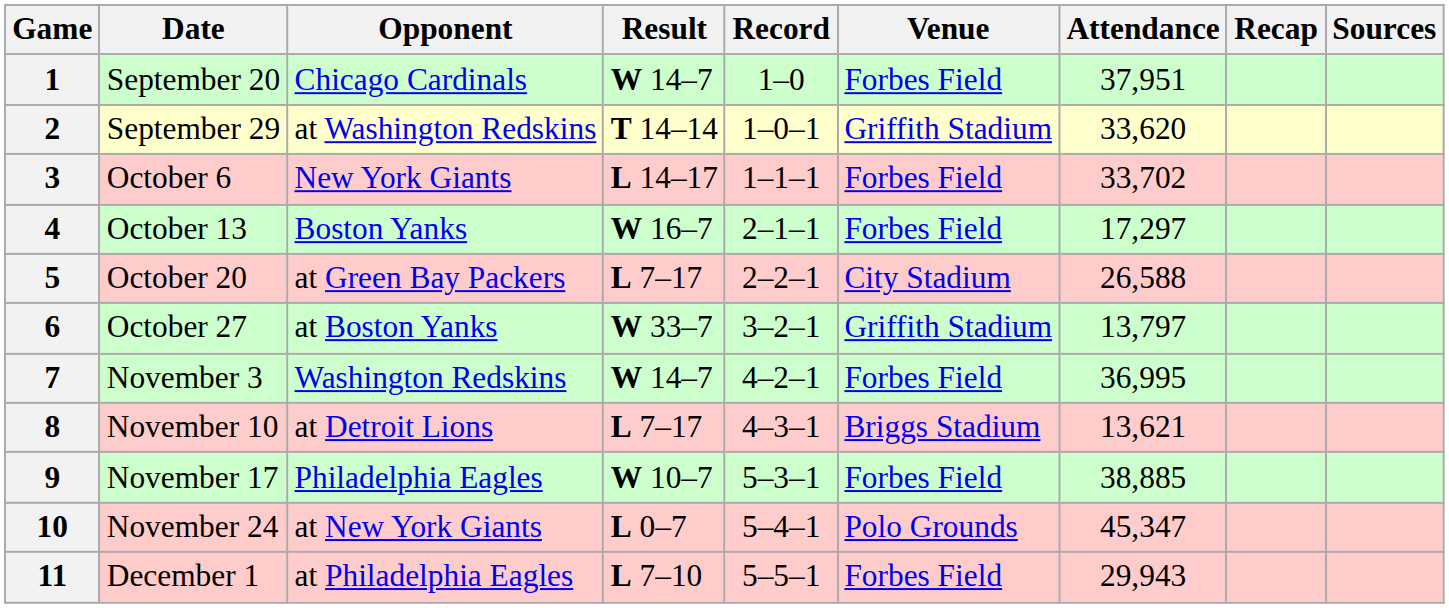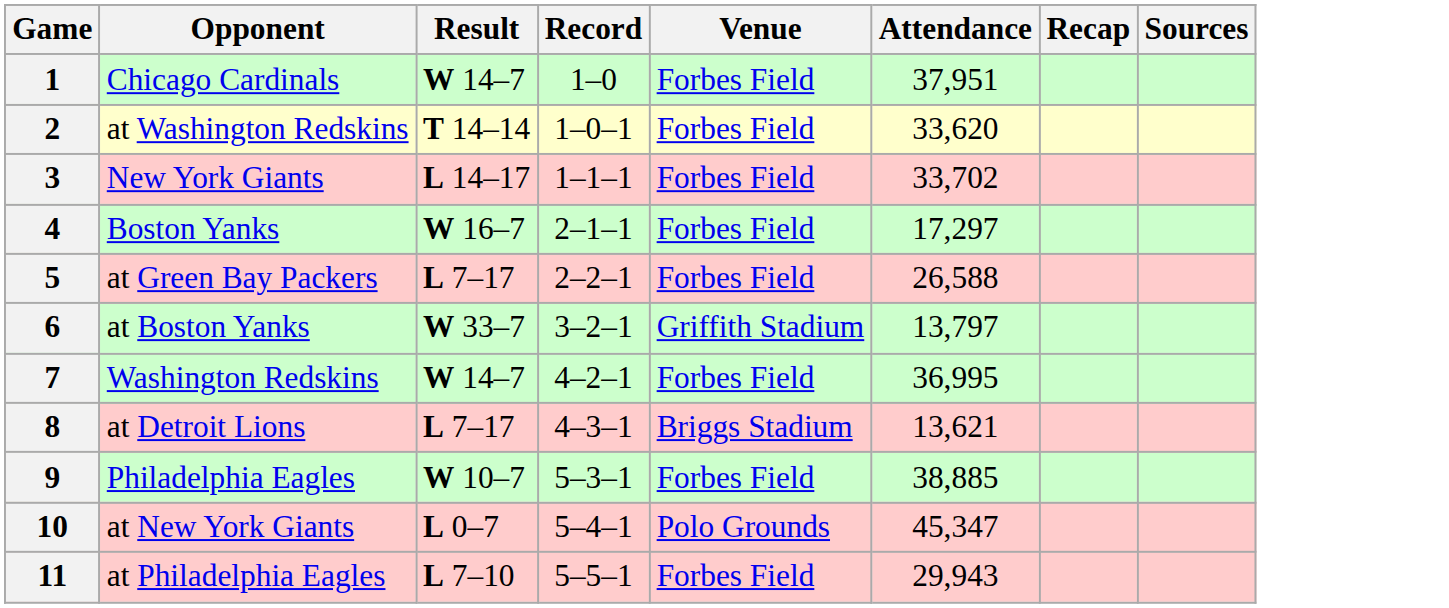 <table class="wikitable">
 <tr>
 <th>Game</th>
-<th>Date</th>
 <th>Opponent</th>
 <th>Result</th>
 <th>Record</th>
 <th>Venue</th>
 <th>Attendance</th>
 <th>Recap</th>
 <th>Sources</th>
 </tr>
 <tr style="background:#cfc">
 <th>1</th>
-<td>September 20</td>
 <td><a href='#'>Chicago Cardinals</a></td>
 <td><strong>W</strong> 14–7</td>
 <td style="text-align: center;">1–0</td>
 <td><a href='#'>Forbes Field</a></td>
 <td style="text-align: center;">37,951</td>
 <td></td>
 <td></td>
 </tr>
 <tr style="background:#ffc">
 <th>2</th>
-<td>September 29</td>
 <td>at <a href='#'>Washington Redskins</a></td>
 <td><strong>T</strong> 14–14</td>
 <td style="text-align: center;">1–0–1</td>
-<td><a href='#'>Griffith Stadium</a></td>
+<td><a href='#'>Forbes Field</a></td>
 <td style="text-align: center;">33,620</td>
 <td></td>
 <td></td>
 </tr>
 <tr style="background:#fcc">
 <th>3</th>
-<td>October 6</td>
 <td><a href='#'>New York Giants</a></td>
 <td><strong>L</strong> 14–17</td>
 <td style="text-align: center;">1–1–1</td>
 <td><a href='#'>Forbes Field</a></td>
 <td style="text-align: center;">33,702</td>
 <td></td>
 <td></td>
 </tr>
 <tr style="background:#cfc">
 <th>4</th>
-<td>October 13</td>
 <td><a href='#'>Boston Yanks</a></td>
 <td><strong>W</strong> 16–7</td>
 <td style="text-align: center;">2–1–1</td>
 <td><a href='#'>Forbes Field</a></td>
 <td style="text-align: center;">17,297</td>
 <td></td>
 <td></td>
 </tr>
 <tr style="background:#fcc">
 <th>5</th>
-<td>October 20</td>
 <td>at <a href='#'>Green Bay Packers</a></td>
 <td><strong>L</strong> 7–17</td>
 <td style="text-align: center;">2–2–1</td>
-<td><a href='#'>City Stadium</a></td>
+<td><a href='#'>Forbes Field</a></td>
 <td style="text-align: center;">26,588</td>
 <td></td>
 <td></td>
 </tr>
 <tr style="background:#cfc">
 <th>6</th>
-<td>October 27</td>
 <td>at <a href='#'>Boston Yanks</a></td>
 <td><strong>W</strong> 33–7</td>
 <td style="text-align: center;">3–2–1</td>
 <td><a href='#'>Griffith Stadium</a></td>
 <td style="text-align: center;">13,797</td>
 <td></td>
 <td></td>
 </tr>
 <tr style="background:#cfc">
 <th>7</th>
-<td>November 3</td>
 <td><a href='#'>Washington Redskins</a></td>
 <td><strong>W</strong> 14–7</td>
 <td style="text-align: center;">4–2–1</td>
 <td><a href='#'>Forbes Field</a></td>
 <td style="text-align: center;">36,995</td>
 <td></td>
 <td></td>
 </tr>
 <tr style="background:#fcc">
 <th>8</th>
-<td>November 10</td>
 <td>at <a href='#'>Detroit Lions</a></td>
 <td><strong>L</strong> 7–17</td>
 <td style="text-align: center;">4–3–1</td>
 <td><a href='#'>Briggs Stadium</a></td>
 <td style="text-align: center;">13,621</td>
 <td></td>
 <td></td>
 </tr>
 <tr style="background:#cfc">
 <th>9</th>
-<td>November 17</td>
 <td><a href='#'>Philadelphia Eagles</a></td>
 <td><strong>W</strong> 10–7</td>
 <td style="text-align: center;">5–3–1</td>
 <td><a href='#'>Forbes Field</a></td>
 <td style="text-align: center;">38,885</td>
 <td></td>
 <td></td>
 </tr>
 <tr style="background:#fcc">
 <th>10</th>
-<td>November 24</td>
 <td>at <a href='#'>New York Giants</a></td>
 <td><strong>L</strong> 0–7</td>
 <td style="text-align: center;">5–4–1</td>
 <td><a href='#'>Polo Grounds</a></td>
 <td style="text-align: center;">45,347</td>
 <td></td>
 <td></td>
 </tr>
 <tr style="background:#fcc">
 <th>11</th>
-<td>December 1</td>
 <td>at <a href='#'>Philadelphia Eagles</a></td>
 <td><strong>L</strong> 7–10</td>
 <td style="text-align: center;">5–5–1</td>
 <td><a href='#'>Forbes Field</a></td>
 <td style="text-align: center;">29,943</td>
 <td></td>
 <td></td>
 </tr>
 </table>
